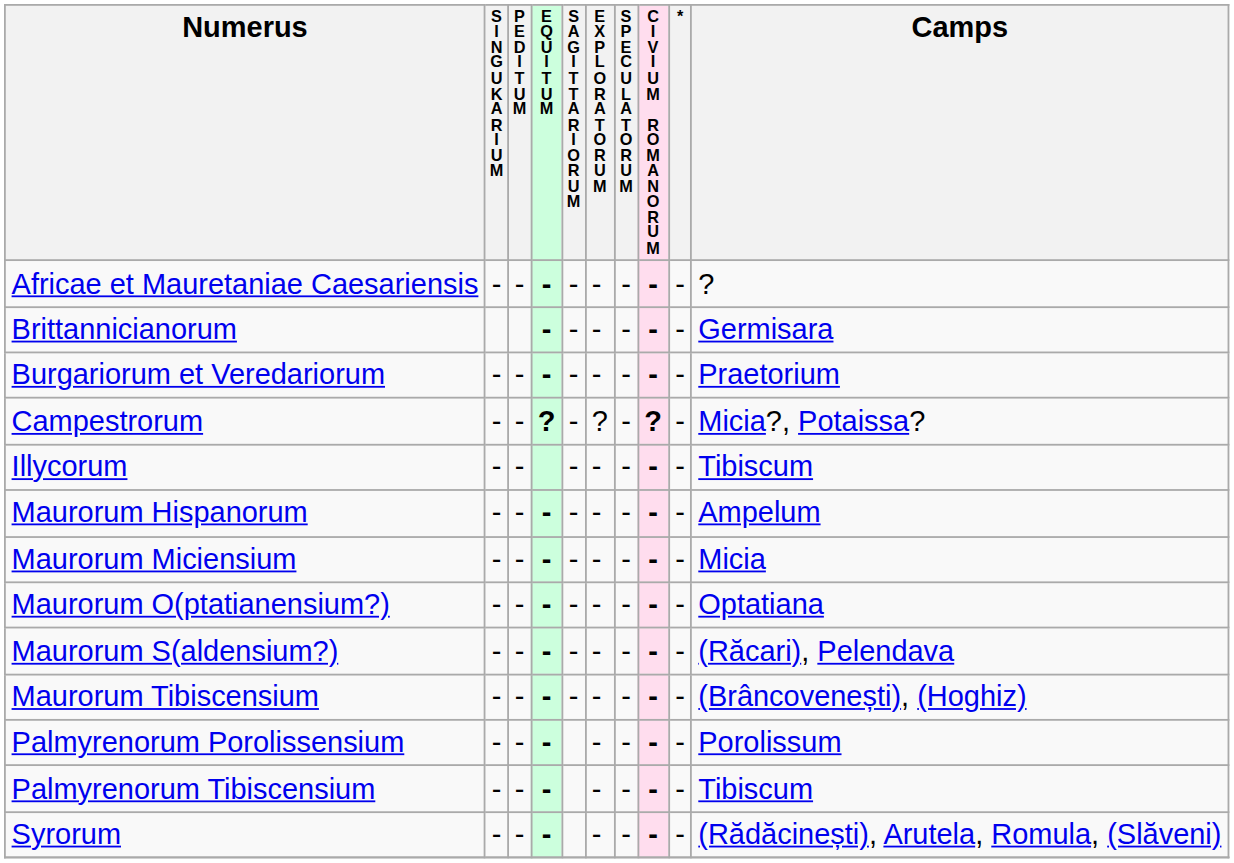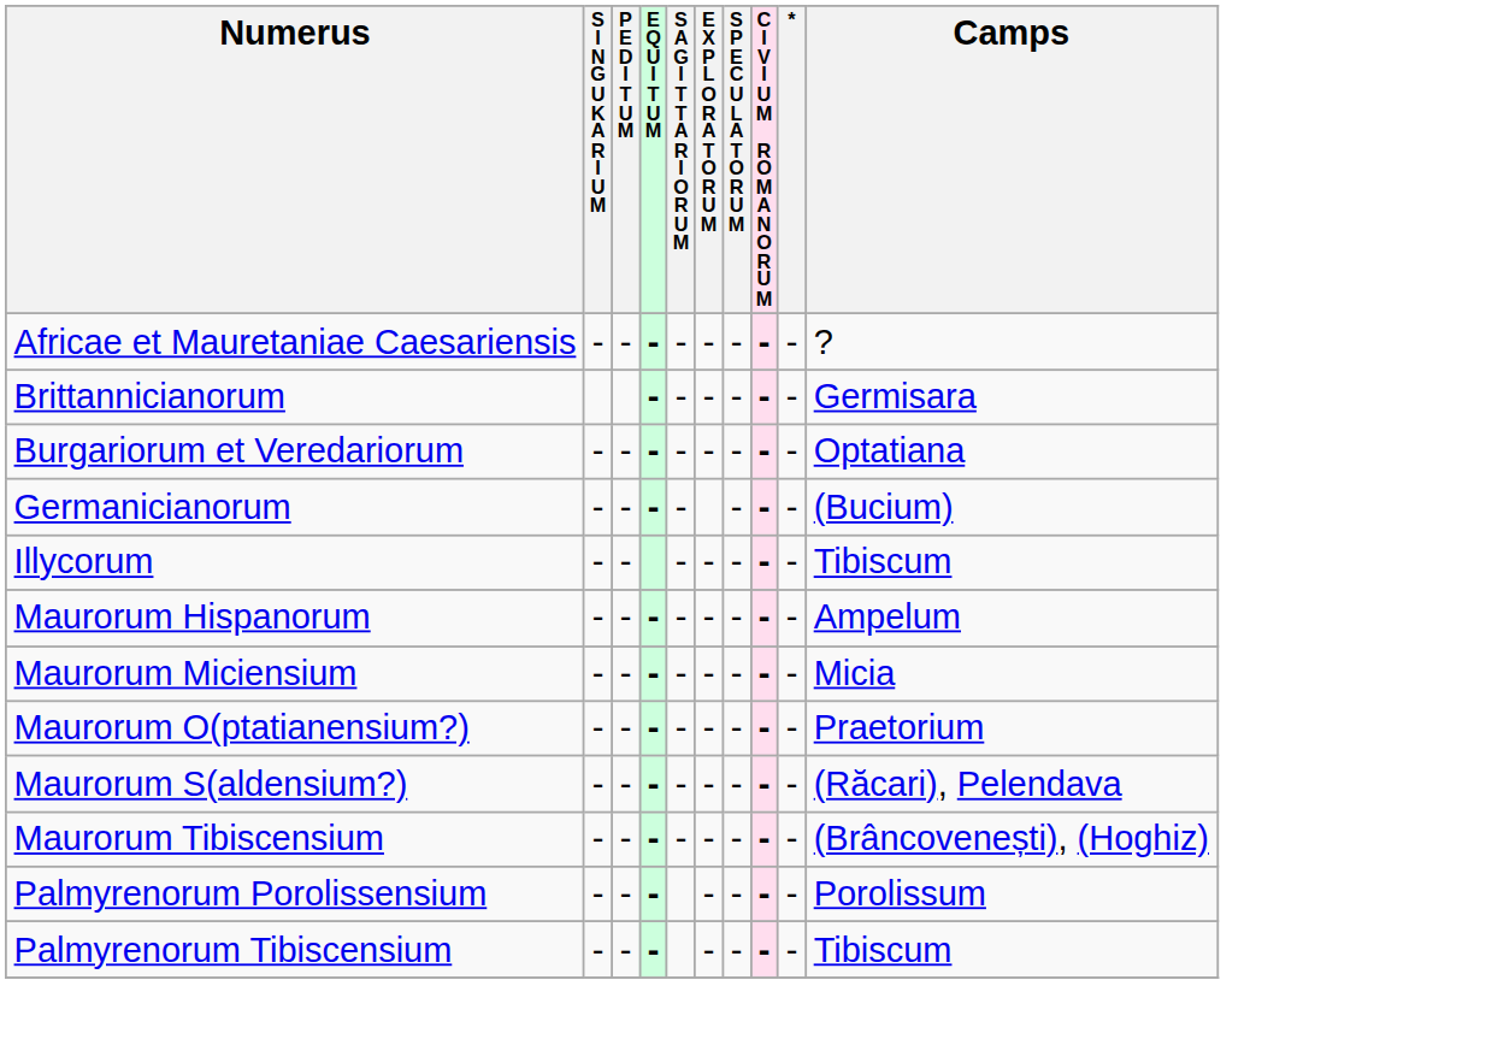 <table class="wikitable sortable">
 <tr style="vertical-align: top;">
 <th>Numerus</th>
 <th style="font-size:xx-small; line-height:95%">S<br>I<br>N<br>G<br>U<br>K<br>A<br>R<br>I<br>U<br>M</th>
 <th style="font-size:xx-small; line-height:95%">P<br>E<br>D<br>I<br>T<br>U<br>M</th>
 <th style="font-size:xx-small; line-height:95%; background-color: #CCFFDD">E<br>Q<br>U<br>I<br>T<br>U<br>M</th>
 <th style="font-size:xx-small; line-height:95%">S<br>A<br>G<br>I<br>T<br>T<br>A<br>R<br>I<br>O<br>R<br>U<br>M</th>
 <th style="font-size:xx-small; line-height:95%">E<br>X<br>P<br>L<br>O<br>R<br>A<br>T<br>O<br>R<br>U<br>M</th>
 <th style="font-size:xx-small; line-height:95%">S<br>P<br>E<br>C<br>U<br>L<br>A<br>T<br>O<br>R<br>U<br>M</th>
 <th style="font-size:xx-small; line-height:95%; background-color: #FFDDEE">C<br>I<br>V<br>I<br>U<br>M<br> <br>R<br>O<br>M<br>A<br>N<br>O<br>R<br>U<br>M</th>
 <th style="font-size:xx-small; line-height:95%">*</th>
 <th>Camps</th>
 </tr>
 <tr>
 <td><a href='#'>Africae et Mauretaniae Caesariensis</a></td>
 <td>-</td>
 <td>-</td>
 <th style="background-color: #CCFFDD">-</th>
 <td>-</td>
 <td>-</td>
 <td>-</td>
 <th style="background-color: #FFDDEE">-</th>
 <td>-</td>
 <td>?</td>
 </tr>
 <tr>
 <td><a href='#'>Brittannicianorum</a></td>
 <td></td>
 <td></td>
 <th style="background-color: #CCFFDD">-</th>
 <td>-</td>
 <td>-</td>
 <td>-</td>
 <th style="background-color: #FFDDEE">-</th>
 <td>-</td>
 <td><a href='#'>Germisara</a></td>
 </tr>
 <tr>
 <td><a href='#'>Burgariorum et Veredariorum</a></td>
 <td>-</td>
 <td>-</td>
 <th style="background-color: #CCFFDD">-</th>
 <td>-</td>
 <td>-</td>
 <td>-</td>
 <th style="background-color: #FFDDEE">-</th>
 <td>-</td>
-<td><a href='#'>Praetorium</a></td>
+<td><a href='#'>Optatiana</a></td>
 </tr>
 <tr>
-<td><a href='#'>Campestrorum</a></td>
+<td><a href='#'>Germanicianorum</a></td>
 <td>-</td>
 <td>-</td>
-<th style="background-color: #CCFFDD">?</th>
+<th style="background-color: #CCFFDD">-</th>
 <td>-</td>
-<td>?</td>
+<td></td>
 <td>-</td>
-<th style="background-color: #FFDDEE">?</th>
+<th style="background-color: #FFDDEE">-</th>
 <td>-</td>
-<td><a href='#'>Micia</a>?, <a href='#'>Potaissa</a>?</td>
+<td><a href='#'>(Bucium)</a></td>
 </tr>
 <tr>
 <td><a href='#'>Illycorum</a></td>
 <td>-</td>
 <td>-</td>
 <th style="background-color: #CCFFDD"></th>
 <td>-</td>
 <td>-</td>
 <td>-</td>
 <th style="background-color: #FFDDEE">-</th>
 <td>-</td>
 <td><a href='#'>Tibiscum</a></td>
 </tr>
 <tr>
 <td><a href='#'>Maurorum Hispanorum</a></td>
 <td>-</td>
 <td>-</td>
 <th style="background-color: #CCFFDD">-</th>
 <td>-</td>
 <td>-</td>
 <td>-</td>
 <th style="background-color: #FFDDEE">-</th>
 <td>-</td>
 <td><a href='#'>Ampelum</a></td>
 </tr>
 <tr>
 <td><a href='#'>Maurorum Miciensium</a></td>
 <td>-</td>
 <td>-</td>
 <th style="background-color: #CCFFDD">-</th>
 <td>-</td>
 <td>-</td>
 <td>-</td>
 <th style="background-color: #FFDDEE">-</th>
 <td>-</td>
 <td><a href='#'>Micia</a></td>
 </tr>
 <tr>
 <td><a href='#'>Maurorum O(ptatianensium?)</a></td>
 <td>-</td>
 <td>-</td>
 <th style="background-color: #CCFFDD">-</th>
 <td>-</td>
 <td>-</td>
 <td>-</td>
 <th style="background-color: #FFDDEE">-</th>
 <td>-</td>
-<td><a href='#'>Optatiana</a></td>
+<td><a href='#'>Praetorium</a></td>
 </tr>
 <tr>
 <td><a href='#'>Maurorum S(aldensium?)</a></td>
 <td>-</td>
 <td>-</td>
 <th style="background-color: #CCFFDD">-</th>
 <td>-</td>
 <td>-</td>
 <td>-</td>
 <th style="background-color: #FFDDEE">-</th>
 <td>-</td>
 <td><a href='#'>(Răcari)</a>, <a href='#'>Pelendava</a></td>
 </tr>
 <tr>
 <td><a href='#'>Maurorum Tibiscensium</a></td>
 <td>-</td>
 <td>-</td>
 <th style="background-color: #CCFFDD">-</th>
 <td>-</td>
 <td>-</td>
 <td>-</td>
 <th style="background-color: #FFDDEE">-</th>
 <td>-</td>
 <td><a href='#'>(Brâncovenești)</a>, <a href='#'>(Hoghiz)</a></td>
 </tr>
 <tr>
 <td><a href='#'>Palmyrenorum Porolissensium</a></td>
 <td>-</td>
 <td>-</td>
 <th style="background-color: #CCFFDD">-</th>
 <td></td>
 <td>-</td>
 <td>-</td>
 <th style="background-color: #FFDDEE">-</th>
 <td>-</td>
 <td><a href='#'>Porolissum</a></td>
 </tr>
 <tr>
 <td><a href='#'>Palmyrenorum Tibiscensium</a></td>
 <td>-</td>
 <td>-</td>
 <th style="background-color: #CCFFDD">-</th>
 <td></td>
 <td>-</td>
 <td>-</td>
 <th style="background-color: #FFDDEE">-</th>
 <td>-</td>
 <td><a href='#'>Tibiscum</a></td>
 </tr>
 <tr>
-<td><a href='#'>Syrorum</a></td>
-<td>-</td>
-<td>-</td>
-<th style="background-color: #CCFFDD">-</th>
-<td></td>
-<td>-</td>
-<td>-</td>
-<th style="background-color: #FFDDEE">-</th>
-<td>-</td>
-<td><a href='#'>(Rădăcinești)</a>, <a href='#'>Arutela</a>, <a href='#'>Romula</a>, <a href='#'>(Slăveni)</a></td>
-</tr>
-<tr>
 </tr>
 </table>
